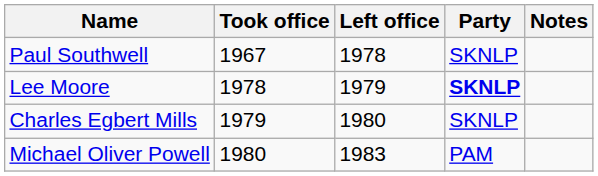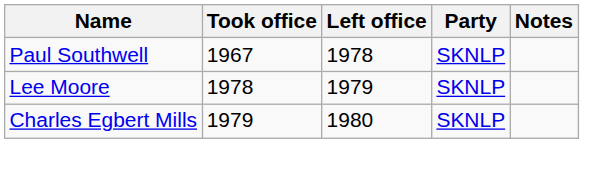 <table class="wikitable">
 <tr>
 <th>Name</th>
 <th>Took office</th>
 <th>Left office</th>
 <th>Party</th>
 <th>Notes</th>
 </tr>
 <tr>
 <td><a href='#'>Paul Southwell</a></td>
 <td>1967</td>
 <td>1978</td>
 <td><a href='#'>SKNLP</a></td>
 <td></td>
 </tr>
 <tr>
 <td><a href='#'>Lee Moore</a></td>
 <td>1978</td>
 <td>1979</td>
-<td><strong><a href='#'>SKNLP</a></strong></td>
+<td><a href='#'>SKNLP</a></td>
 <td></td>
 </tr>
 <tr>
 <td><a href='#'>Charles Egbert Mills</a></td>
 <td>1979</td>
 <td>1980</td>
 <td><a href='#'>SKNLP</a></td>
 <td></td>
 </tr>
-<tr>
-<td><a href='#'>Michael Oliver Powell</a></td>
-<td>1980</td>
-<td>1983</td>
-<td><a href='#'>PAM</a></td>
-<td></td>
-</tr>
 </table>
